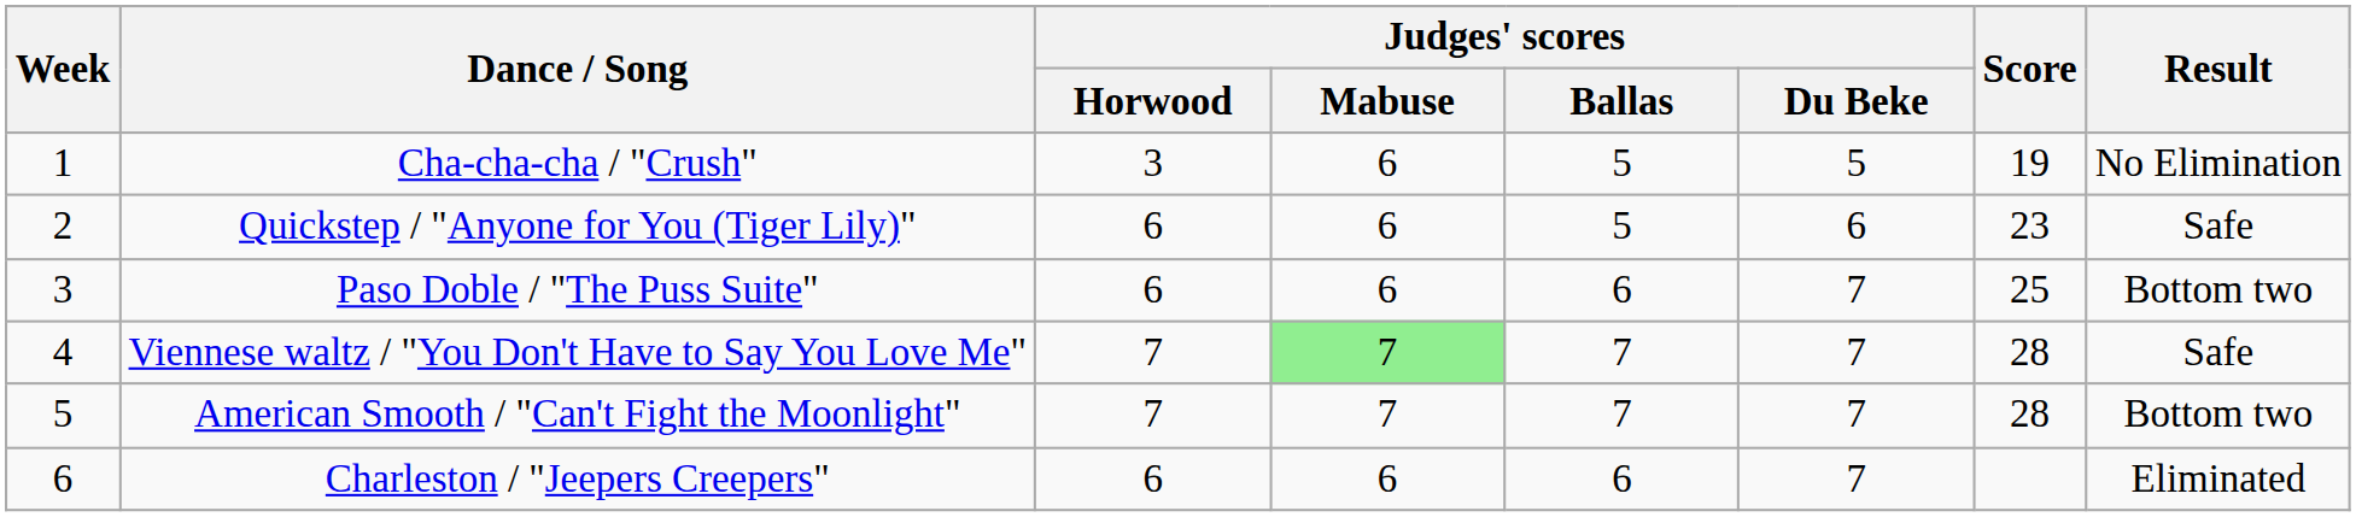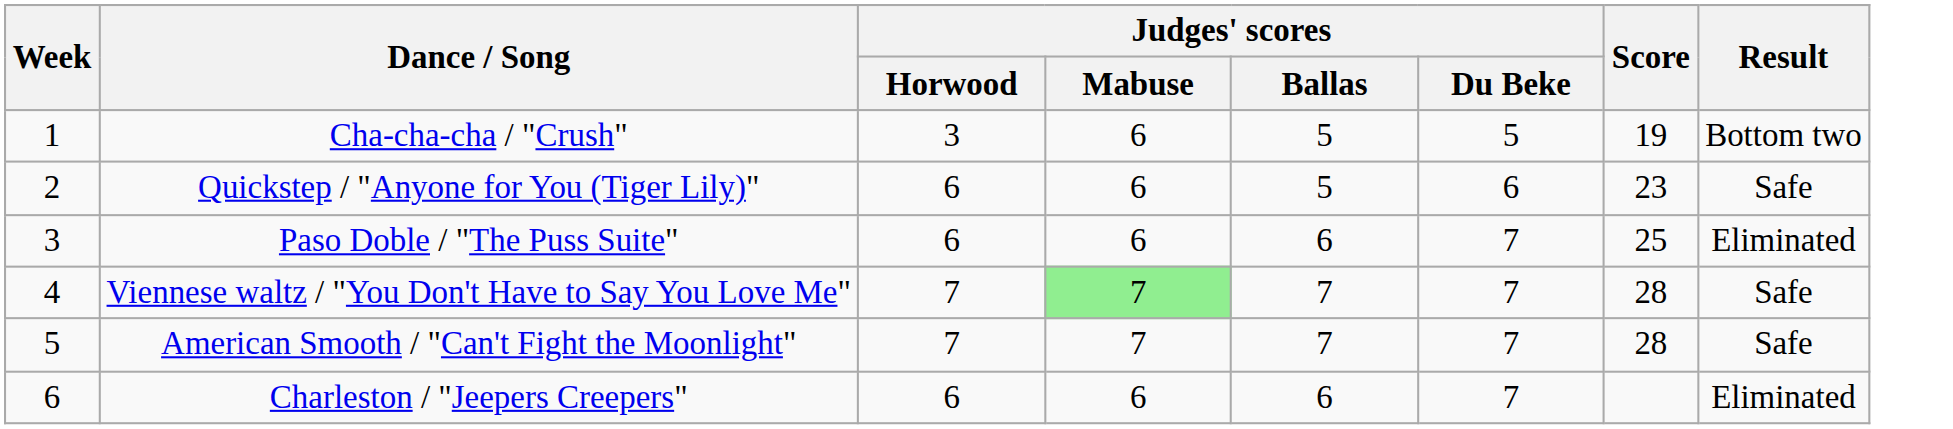 <table class="wikitable">
 <tr>
 <th rowspan="2">Week </th>
 <th rowspan="2">Dance / Song</th>
 <th colspan="4">Judges' scores</th>
 <th rowspan="2">Score</th>
 <th rowspan="2">Result</th>
 </tr>
 <tr>
 <th style="width:10%; ">Horwood</th>
 <th style="width:10%; ">Mabuse</th>
 <th style="width:10%; ">Ballas</th>
 <th style="width:10%; ">Du Beke</th>
 </tr>
 <tr style="text-align: center; ">
 <td>1</td>
 <td><a href='#'>Cha-cha-cha</a> / "<a href='#'>Crush</a>"</td>
 <td>3</td>
 <td>6</td>
 <td>5</td>
 <td>5</td>
 <td>19</td>
-<td>No Elimination</td>
+<td>Bottom two</td>
 </tr>
 <tr style="text-align: center; ">
 <td>2</td>
 <td><a href='#'>Quickstep</a> / "<a href='#'>Anyone for You (Tiger Lily)</a>"</td>
 <td>6</td>
 <td>6</td>
 <td>5</td>
 <td>6</td>
 <td>23</td>
 <td>Safe</td>
 </tr>
 <tr style="text-align: center; ">
 <td>3</td>
 <td><a href='#'>Paso Doble</a> / "<a href='#'>The Puss Suite</a>"</td>
 <td>6</td>
 <td>6</td>
 <td>6</td>
 <td>7</td>
 <td>25</td>
-<td>Bottom two</td>
+<td>Eliminated</td>
 </tr>
 <tr style="text-align: center; ">
 <td>4</td>
 <td><a href='#'>Viennese waltz</a> / "<a href='#'>You Don't Have to Say You Love Me</a>"</td>
 <td>7</td>
 <td style="background: lightgreen;">7</td>
 <td>7</td>
 <td>7</td>
 <td>28</td>
 <td>Safe</td>
 </tr>
 <tr style="text-align: center; ">
 <td>5</td>
 <td><a href='#'>American Smooth</a> / "<a href='#'>Can't Fight the Moonlight</a>"</td>
 <td>7</td>
 <td>7</td>
 <td>7</td>
 <td>7</td>
 <td>28</td>
-<td>Bottom two</td>
+<td>Safe</td>
 </tr>
 <tr style="text-align: center; ">
 <td>6</td>
 <td><a href='#'>Charleston</a> / "<a href='#'>Jeepers Creepers</a>"</td>
 <td>6</td>
 <td>6</td>
 <td>6</td>
 <td>7</td>
 <td></td>
 <td>Eliminated</td>
 </tr>
 </table>
